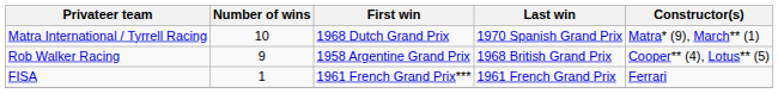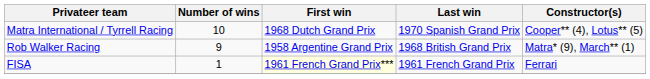 <table class="sortable wikitable">
 <tr>
 <th>Privateer team</th>
 <th>Number of wins</th>
 <th>First win</th>
 <th>Last win</th>
 <th>Constructor(s)</th>
 </tr>
 <tr>
 <td> <a href='#'>Matra International / Tyrrell Racing</a></td>
 <td align=center>10</td>
 <td><a href='#'>1968 Dutch Grand Prix</a></td>
 <td><a href='#'>1970 Spanish Grand Prix</a></td>
-<td> <a href='#'>Matra</a>* (9),  <a href='#'>March</a>** (1)</td>
+<td> <a href='#'>Cooper</a>** (4),  <a href='#'>Lotus</a>** (5)</td>
 </tr>
 <tr>
 <td> <a href='#'>Rob Walker Racing</a></td>
 <td align=center>9</td>
 <td><a href='#'>1958 Argentine Grand Prix</a></td>
 <td><a href='#'>1968 British Grand Prix</a></td>
-<td> <a href='#'>Cooper</a>** (4),  <a href='#'>Lotus</a>** (5)</td>
+<td> <a href='#'>Matra</a>* (9),  <a href='#'>March</a>** (1)</td>
 </tr>
 <tr>
 <td> <a href='#'>FISA</a></td>
 <td align=center>1</td>
-<td><a href='#'>1961 French Grand Prix</a>***</td>
+<td style="background: lightyellow;"><a href='#'>1961 French Grand Prix</a>***</td>
 <td><a href='#'>1961 French Grand Prix</a></td>
 <td> <a href='#'>Ferrari</a></td>
 </tr>
 <tr>
 </tr>
 </table>
